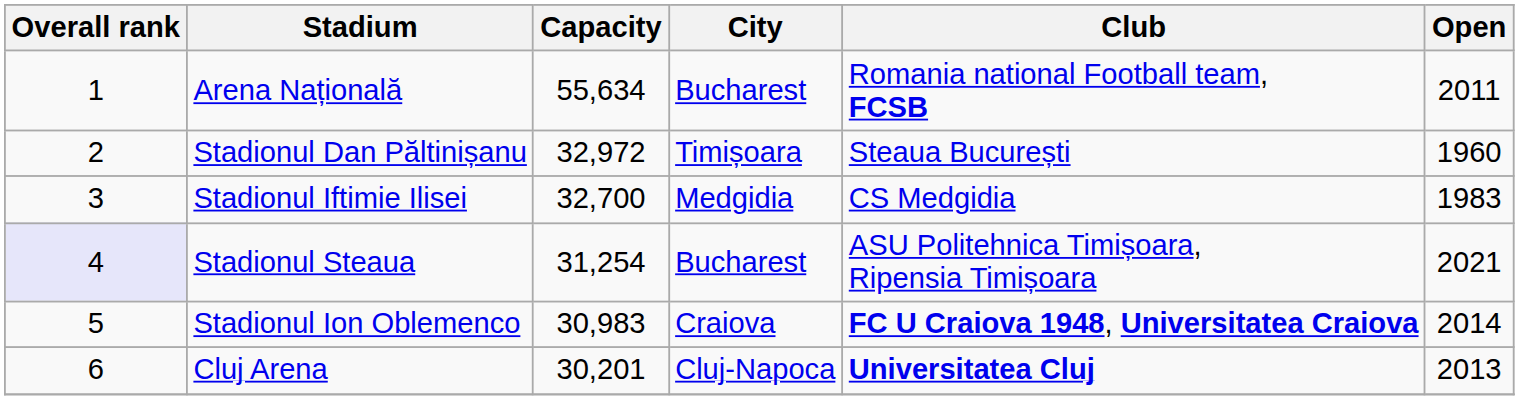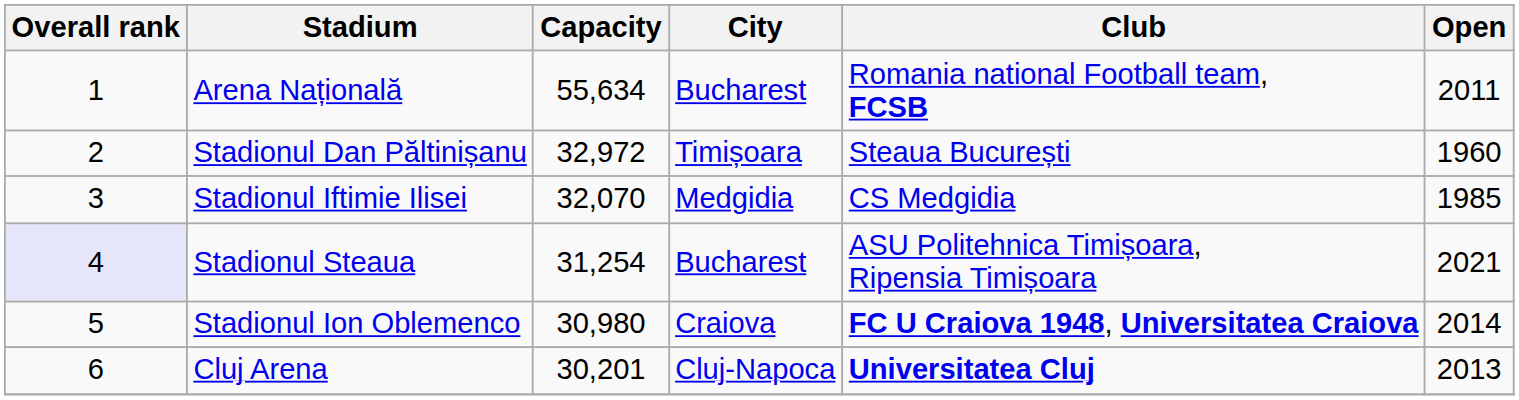 <table class="wikitable sortable">
 <tr>
 <th>Overall rank</th>
 <th>Stadium</th>
 <th>Capacity</th>
 <th>City</th>
 <th>Club</th>
 <th>Open</th>
 </tr>
 <tr>
 <td style="text-align:center;">1</td>
 <td><a href='#'>Arena Națională</a></td>
 <td style="text-align:center;">55,634</td>
 <td><a href='#'>Bucharest</a></td>
 <td><a href='#'>Romania national Football team</a>,<br><strong><a href='#'>FCSB</a></strong> <br></td>
 <td style="text-align:center;">2011</td>
 </tr>
 <tr>
 <td style="text-align:center;">2</td>
 <td><a href='#'>Stadionul Dan Păltinișanu</a></td>
 <td style="text-align:center;">32,972</td>
 <td><a href='#'>Timișoara</a></td>
 <td><a href='#'>Steaua București</a></td>
 <td style="text-align:center;">1960</td>
 </tr>
 <tr>
 <td style="text-align:center;">3</td>
 <td><a href='#'>Stadionul Iftimie Ilisei</a></td>
-<td style="text-align:center;">32,700</td>
+<td style="text-align:center;">32,070</td>
 <td><a href='#'>Medgidia</a></td>
 <td><a href='#'>CS Medgidia</a></td>
-<td style="text-align:center;">1983</td>
+<td style="text-align:center;">1985</td>
 </tr>
 <tr>
 <td style="background: lavender; text-align:center;">4</td>
 <td><a href='#'>Stadionul Steaua</a></td>
 <td style="text-align:center;">31,254</td>
 <td><a href='#'>Bucharest</a></td>
 <td nowrap=""><a href='#'>ASU Politehnica Timișoara</a>,<br><a href='#'>Ripensia Timișoara</a></td>
 <td style="text-align:center;">2021</td>
 </tr>
 <tr>
 <td style="text-align:center;">5</td>
 <td><a href='#'>Stadionul Ion Oblemenco</a></td>
-<td style="text-align:center;">30,983</td>
+<td style="text-align:center;">30,980</td>
 <td><a href='#'>Craiova</a></td>
 <td><strong><a href='#'>FC U Craiova 1948</a></strong>, <strong><a href='#'>Universitatea Craiova</a></strong></td>
 <td style="text-align:center;">2014</td>
 </tr>
 <tr>
 <td style="text-align:center;">6</td>
 <td><a href='#'>Cluj Arena</a></td>
 <td style="text-align:center;">30,201</td>
 <td><a href='#'>Cluj-Napoca</a></td>
 <td><strong><a href='#'>Universitatea Cluj</a></strong></td>
 <td style="text-align:center;">2013</td>
 </tr>
 <tr>
 </tr>
 </table>
